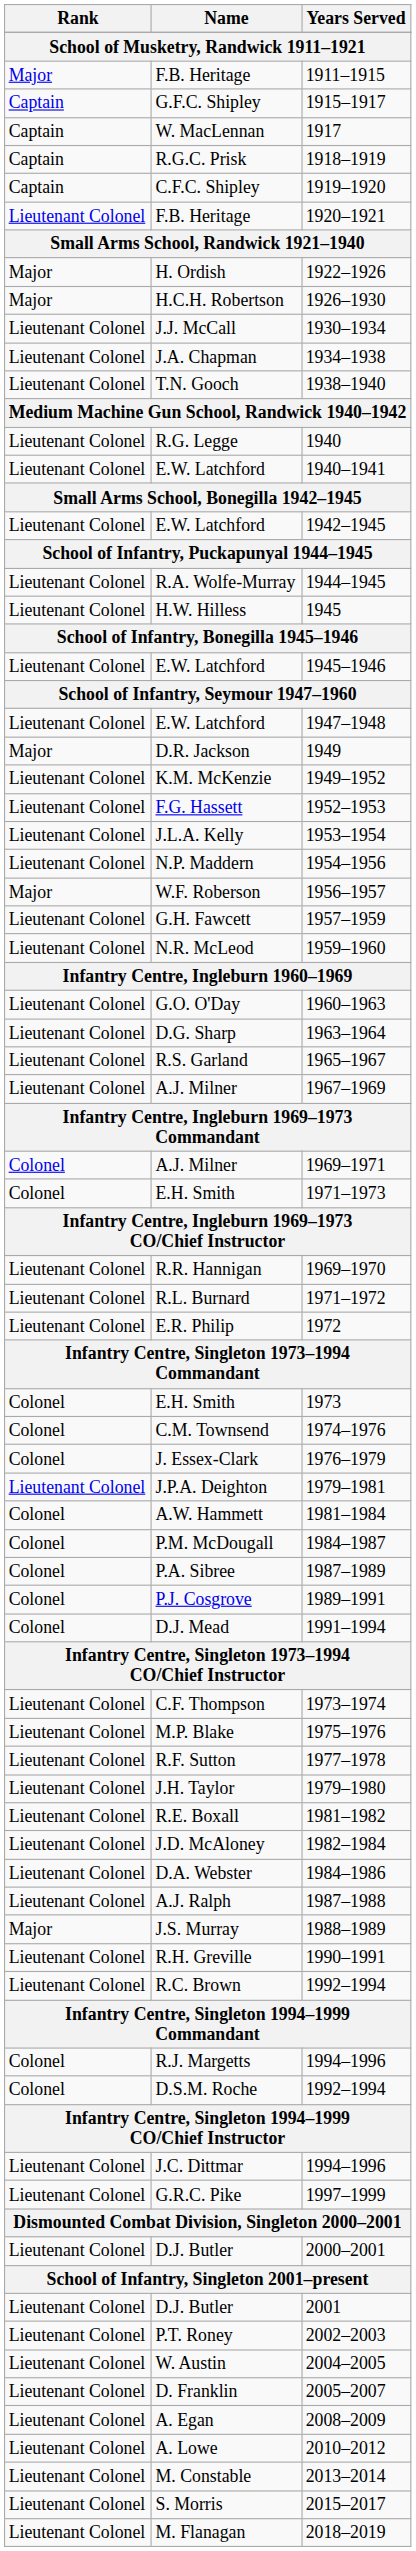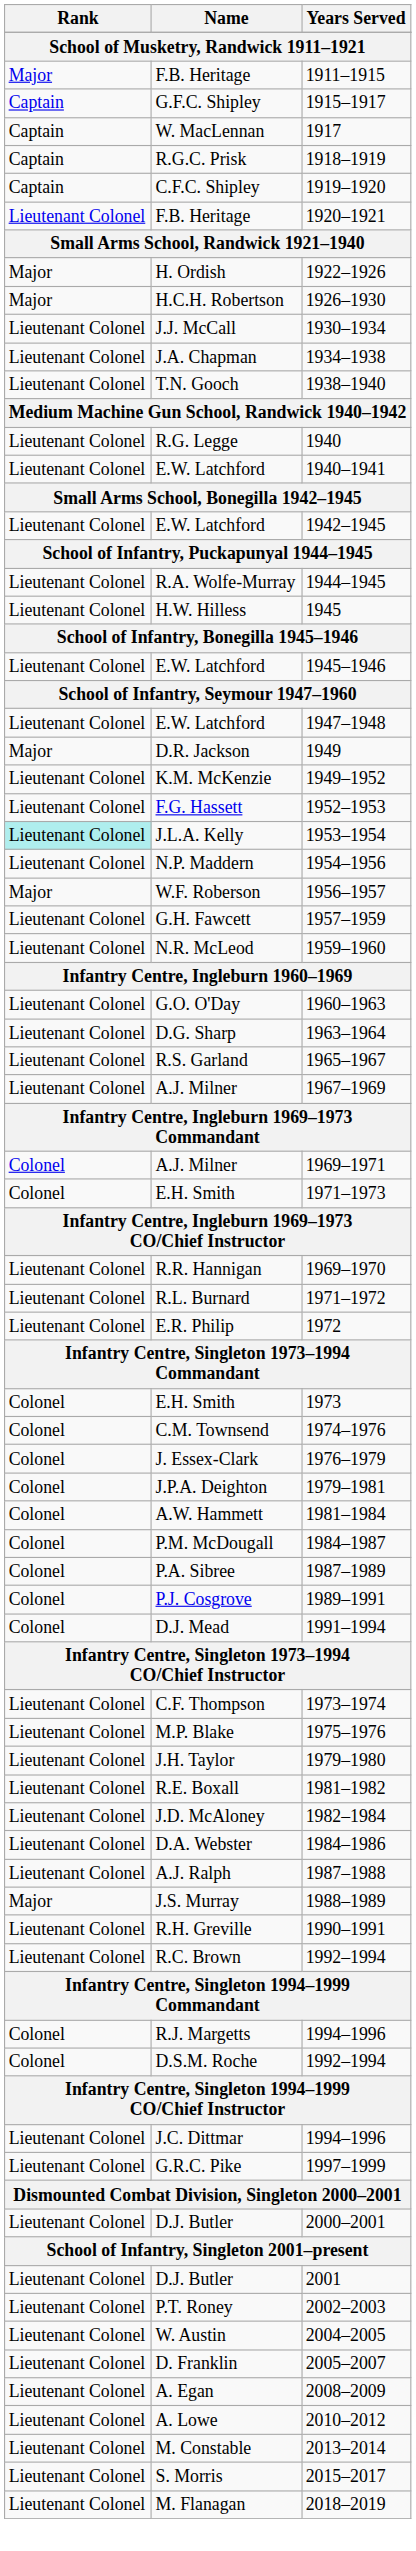 <table class="wikitable sortable">
 <tr>
 <th>Rank<br></th>
 <th>Name<br></th>
 <th>Years Served</th>
 </tr>
 <tr>
 </tr>
 <tr>
 <th colspan="3" background="white"><strong>School of Musketry, Randwick 1911–1921</strong></th>
 </tr>
 <tr>
 <td><a href='#'>Major</a></td>
 <td>F.B. Heritage</td>
 <td>1911–1915</td>
 </tr>
 <tr>
 <td><a href='#'>Captain</a></td>
 <td>G.F.C. Shipley</td>
 <td>1915–1917</td>
 </tr>
 <tr>
 <td>Captain</td>
 <td>W. MacLennan</td>
 <td>1917</td>
 </tr>
 <tr>
 <td>Captain</td>
 <td>R.G.C. Prisk</td>
 <td>1918–1919</td>
 </tr>
 <tr>
 <td>Captain</td>
 <td>C.F.C. Shipley</td>
 <td>1919–1920</td>
 </tr>
 <tr>
 <td><a href='#'>Lieutenant Colonel</a></td>
 <td>F.B. Heritage</td>
 <td>1920–1921</td>
 </tr>
 <tr>
 <th colspan="3" background="white"><strong>Small Arms School, Randwick 1921–1940</strong></th>
 </tr>
 <tr>
 <td>Major</td>
 <td>H. Ordish</td>
 <td>1922–1926</td>
 </tr>
 <tr>
 <td>Major</td>
 <td>H.C.H. Robertson</td>
 <td>1926–1930</td>
 </tr>
 <tr>
 <td>Lieutenant Colonel</td>
 <td>J.J. McCall</td>
 <td>1930–1934</td>
 </tr>
 <tr>
 <td>Lieutenant Colonel</td>
 <td>J.A. Chapman</td>
 <td>1934–1938</td>
 </tr>
 <tr>
 <td>Lieutenant Colonel</td>
 <td>T.N. Gooch</td>
 <td>1938–1940</td>
 </tr>
 <tr>
 <th colspan="3" background="white"><strong>Medium Machine Gun School, Randwick 1940–1942</strong></th>
 </tr>
 <tr>
 <td>Lieutenant Colonel</td>
 <td>R.G. Legge</td>
 <td>1940</td>
 </tr>
 <tr>
 <td>Lieutenant Colonel</td>
 <td>E.W. Latchford</td>
 <td>1940–1941</td>
 </tr>
 <tr>
 <th colspan="3" background="white"><strong>Small Arms School, Bonegilla 1942–1945</strong></th>
 </tr>
 <tr>
 <td>Lieutenant Colonel</td>
 <td>E.W. Latchford</td>
 <td>1942–1945</td>
 </tr>
 <tr>
 <th colspan="3" background="white"><strong>School of Infantry, Puckapunyal 1944–1945</strong></th>
 </tr>
 <tr>
 <td>Lieutenant Colonel</td>
 <td>R.A. Wolfe-Murray</td>
 <td>1944–1945</td>
 </tr>
 <tr>
 <td>Lieutenant Colonel</td>
 <td>H.W. Hilless</td>
 <td>1945</td>
 </tr>
 <tr>
 <th colspan="3" background="white"><strong>School of Infantry, Bonegilla 1945–1946</strong></th>
 </tr>
 <tr>
 <td>Lieutenant Colonel</td>
 <td>E.W. Latchford</td>
 <td>1945–1946</td>
 </tr>
 <tr>
 <th colspan="3" background="white"><strong>School of Infantry, Seymour 1947–1960</strong></th>
 </tr>
 <tr>
 <td>Lieutenant Colonel</td>
 <td>E.W. Latchford</td>
 <td>1947–1948</td>
 </tr>
 <tr>
 <td>Major</td>
 <td>D.R. Jackson</td>
 <td>1949</td>
 </tr>
 <tr>
 <td>Lieutenant Colonel</td>
 <td>K.M. McKenzie</td>
 <td>1949–1952</td>
 </tr>
 <tr>
 <td>Lieutenant Colonel</td>
 <td><a href='#'>F.G. Hassett</a></td>
 <td>1952–1953</td>
 </tr>
 <tr>
-<td>Lieutenant Colonel</td>
+<td style="background: paleturquoise;">Lieutenant Colonel</td>
 <td>J.L.A. Kelly</td>
 <td>1953–1954</td>
 </tr>
 <tr>
 <td>Lieutenant Colonel</td>
 <td>N.P. Maddern</td>
 <td>1954–1956</td>
 </tr>
 <tr>
 <td>Major</td>
 <td>W.F. Roberson</td>
 <td>1956–1957</td>
 </tr>
 <tr>
 <td>Lieutenant Colonel</td>
 <td>G.H. Fawcett</td>
 <td>1957–1959</td>
 </tr>
 <tr>
 <td>Lieutenant Colonel</td>
 <td>N.R. McLeod</td>
 <td>1959–1960</td>
 </tr>
 <tr>
 <th colspan="3" background="white"><strong>Infantry Centre, Ingleburn 1960–1969</strong></th>
 </tr>
 <tr>
 <td>Lieutenant Colonel</td>
 <td>G.O. O'Day</td>
 <td>1960–1963</td>
 </tr>
 <tr>
 <td>Lieutenant Colonel</td>
 <td>D.G. Sharp</td>
 <td>1963–1964</td>
 </tr>
 <tr>
 <td>Lieutenant Colonel</td>
 <td>R.S. Garland</td>
 <td>1965–1967</td>
 </tr>
 <tr>
 <td>Lieutenant Colonel</td>
 <td>A.J. Milner</td>
 <td>1967–1969</td>
 </tr>
 <tr>
 <th colspan="3" background="white"><strong>Infantry Centre, Ingleburn 1969–1973<br>Commandant</strong></th>
 </tr>
 <tr>
 <td><a href='#'>Colonel</a></td>
 <td>A.J. Milner</td>
 <td>1969–1971</td>
 </tr>
 <tr>
 <td>Colonel</td>
 <td>E.H. Smith</td>
 <td>1971–1973</td>
 </tr>
 <tr>
 <th colspan="3" background="white"><strong>Infantry Centre, Ingleburn 1969–1973<br>CO/Chief Instructor</strong></th>
 </tr>
 <tr>
 <td>Lieutenant Colonel</td>
 <td>R.R. Hannigan</td>
 <td>1969–1970</td>
 </tr>
 <tr>
 <td>Lieutenant Colonel</td>
 <td>R.L.  Burnard</td>
 <td>1971–1972</td>
 </tr>
 <tr>
 <td>Lieutenant Colonel</td>
 <td>E.R. Philip</td>
 <td>1972</td>
 </tr>
 <tr>
 <th colspan="3" background="white"><strong>Infantry Centre, Singleton 1973–1994<br>Commandant</strong></th>
 </tr>
 <tr>
 <td>Colonel</td>
 <td>E.H. Smith</td>
 <td>1973</td>
 </tr>
 <tr>
 <td>Colonel</td>
 <td>C.M. Townsend</td>
 <td>1974–1976</td>
 </tr>
 <tr>
 <td>Colonel</td>
 <td>J. Essex-Clark</td>
 <td>1976–1979</td>
 </tr>
 <tr>
-<td><a href='#'>Lieutenant Colonel</a></td>
+<td>Colonel</td>
 <td>J.P.A. Deighton</td>
 <td>1979–1981</td>
 </tr>
 <tr>
 <td>Colonel</td>
 <td>A.W. Hammett</td>
 <td>1981–1984</td>
 </tr>
 <tr>
 <td>Colonel</td>
 <td>P.M. McDougall</td>
 <td>1984–1987</td>
 </tr>
 <tr>
 <td>Colonel</td>
 <td>P.A. Sibree</td>
 <td>1987–1989</td>
 </tr>
 <tr>
 <td>Colonel</td>
 <td><a href='#'>P.J. Cosgrove</a></td>
 <td>1989–1991</td>
 </tr>
 <tr>
 <td>Colonel</td>
 <td>D.J. Mead</td>
 <td>1991–1994</td>
 </tr>
 <tr>
 <th colspan="3" background="white"><strong>Infantry Centre, Singleton 1973–1994<br>CO/Chief Instructor</strong></th>
 </tr>
 <tr>
 <td>Lieutenant Colonel</td>
 <td>C.F. Thompson</td>
 <td>1973–1974</td>
 </tr>
 <tr>
 <td>Lieutenant Colonel</td>
 <td>M.P. Blake</td>
 <td>1975–1976</td>
-</tr>
-<tr>
-<td>Lieutenant Colonel</td>
-<td>R.F. Sutton</td>
-<td>1977–1978</td>
 </tr>
 <tr>
 <td>Lieutenant Colonel</td>
 <td>J.H. Taylor</td>
 <td>1979–1980</td>
 </tr>
 <tr>
 <td>Lieutenant Colonel</td>
 <td>R.E. Boxall</td>
 <td>1981–1982</td>
 </tr>
 <tr>
 <td>Lieutenant Colonel</td>
 <td>J.D. McAloney</td>
 <td>1982–1984</td>
 </tr>
 <tr>
 <td>Lieutenant Colonel</td>
 <td>D.A. Webster</td>
 <td>1984–1986</td>
 </tr>
 <tr>
 <td>Lieutenant Colonel</td>
 <td>A.J. Ralph</td>
 <td>1987–1988</td>
 </tr>
 <tr>
 <td>Major</td>
 <td>J.S. Murray</td>
 <td>1988–1989</td>
 </tr>
 <tr>
 <td>Lieutenant Colonel</td>
 <td>R.H. Greville</td>
 <td>1990–1991</td>
 </tr>
 <tr>
 <td>Lieutenant Colonel</td>
 <td>R.C. Brown</td>
 <td>1992–1994</td>
 </tr>
 <tr>
 <th colspan="3" background="white"><strong>Infantry Centre, Singleton 1994–1999<br>Commandant</strong></th>
 </tr>
 <tr>
 <td>Colonel</td>
 <td>R.J. Margetts</td>
 <td>1994–1996</td>
 </tr>
 <tr>
 <td>Colonel</td>
 <td>D.S.M. Roche</td>
 <td>1992–1994</td>
 </tr>
 <tr>
 <th colspan="3" background="white"><strong>Infantry Centre, Singleton 1994–1999<br>CO/Chief Instructor</strong></th>
 </tr>
 <tr>
 <td>Lieutenant Colonel</td>
 <td>J.C. Dittmar</td>
 <td>1994–1996</td>
 </tr>
 <tr>
 <td>Lieutenant Colonel</td>
 <td>G.R.C. Pike</td>
 <td>1997–1999</td>
 </tr>
 <tr>
 <th colspan="3" background="white"><strong>Dismounted Combat Division, Singleton 2000–2001</strong></th>
 </tr>
 <tr>
 <td>Lieutenant Colonel</td>
 <td>D.J. Butler</td>
 <td>2000–2001</td>
 </tr>
 <tr>
 <th colspan="3" background="white"><strong>School of Infantry, Singleton 2001–present</strong></th>
 </tr>
 <tr>
 <td>Lieutenant Colonel</td>
 <td>D.J. Butler</td>
 <td>2001</td>
 </tr>
 <tr>
 <td>Lieutenant Colonel</td>
 <td>P.T. Roney</td>
 <td>2002–2003</td>
 </tr>
 <tr>
 <td>Lieutenant Colonel</td>
 <td>W. Austin</td>
 <td>2004–2005</td>
 </tr>
 <tr>
 <td>Lieutenant Colonel</td>
 <td>D. Franklin</td>
 <td>2005–2007</td>
 </tr>
 <tr>
 <td>Lieutenant Colonel</td>
 <td>A. Egan</td>
 <td>2008–2009</td>
 </tr>
 <tr>
 <td>Lieutenant Colonel</td>
 <td>A. Lowe</td>
 <td>2010–2012</td>
 </tr>
 <tr>
 <td>Lieutenant Colonel</td>
 <td>M. Constable</td>
 <td>2013–2014</td>
 </tr>
 <tr>
 <td>Lieutenant Colonel</td>
 <td>S. Morris</td>
 <td>2015–2017</td>
 </tr>
 <tr>
 <td>Lieutenant Colonel</td>
 <td>M. Flanagan</td>
 <td>2018–2019</td>
 </tr>
 </table>
